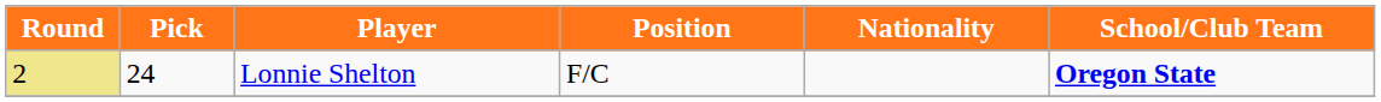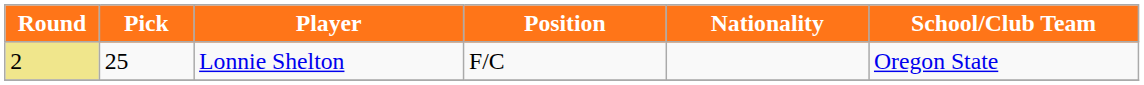 <table class="wikitable sortable sortable">
 <tr>
 <th style="background:#FF7518;color:#FFFFFF;" width="7%">Round</th>
 <th style="background:#FF7518;color:#FFFFFF;" width="7%">Pick</th>
 <th style="background:#FF7518;color:#FFFFFF;" width="20%">Player</th>
 <th style="background:#FF7518;color:#FFFFFF;" width="15%">Position</th>
 <th style="background:#FF7518;color:#FFFFFF;" width="15%">Nationality</th>
 <th style="background:#FF7518;color:#FFFFFF;" width="20%">School/Club Team</th>
 </tr>
 <tr>
 <td style="background: khaki;">2</td>
-<td>24</td>
+<td>25</td>
 <td><a href='#'>Lonnie Shelton</a></td>
 <td>F/C</td>
 <td></td>
-<td><strong><a href='#'>Oregon State</a></strong></td>
+<td><a href='#'>Oregon State</a></td>
 </tr>
 <tr>
 </tr>
 </table>
